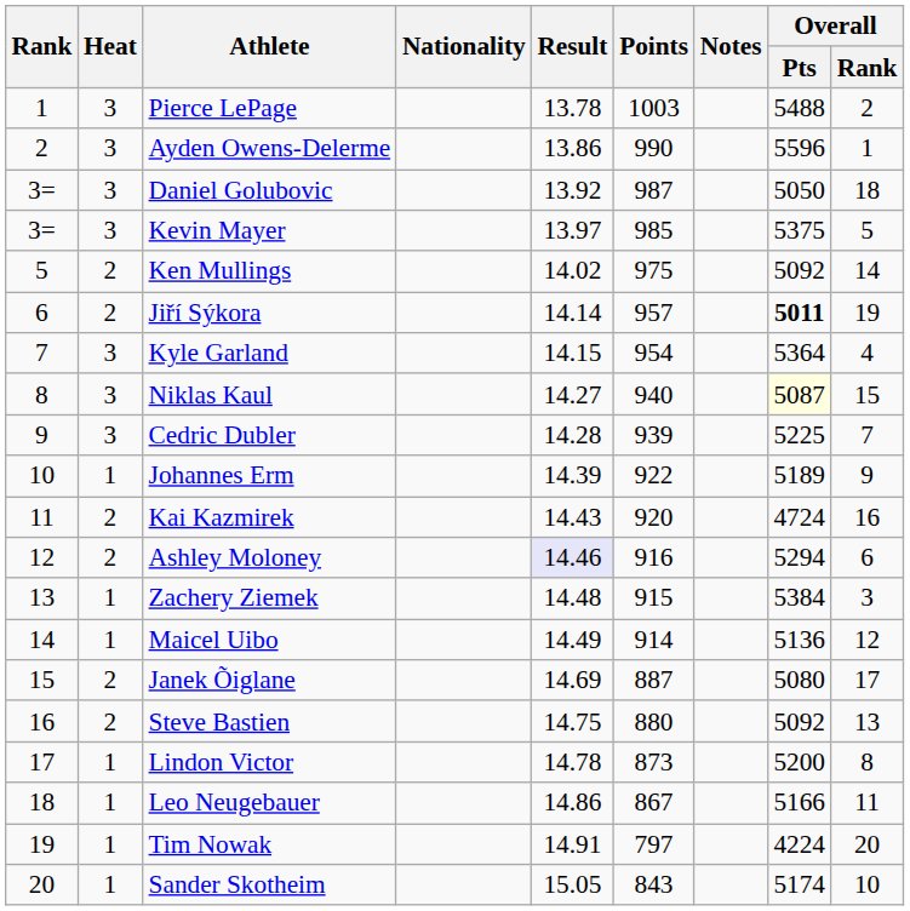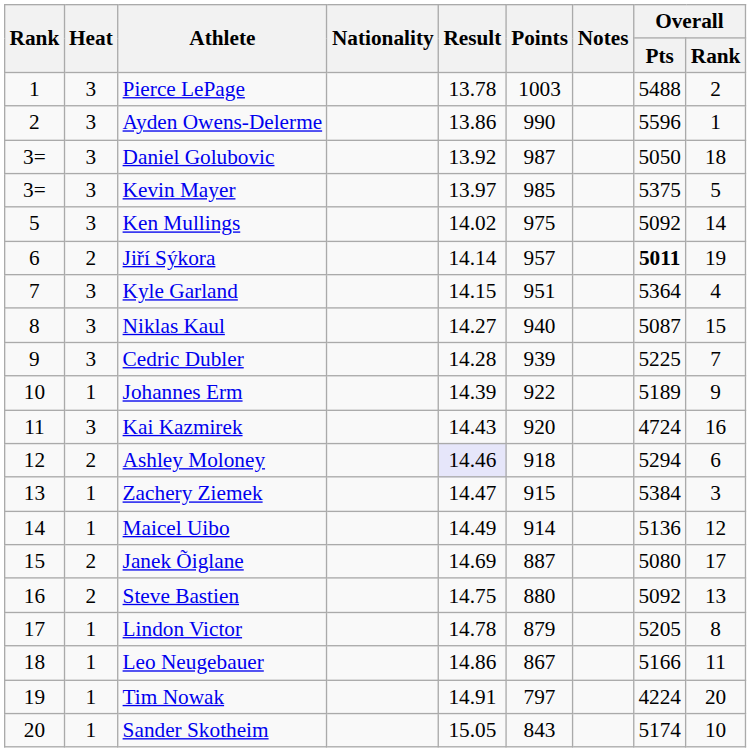 <table class="wikitable sortable" style="text-align:center">
 <tr>
 <th rowspan=2>Rank</th>
 <th rowspan=2>Heat</th>
 <th rowspan=2>Athlete</th>
 <th rowspan=2>Nationality</th>
 <th rowspan=2>Result</th>
 <th rowspan=2>Points</th>
 <th rowspan=2>Notes</th>
 <th colspan=2>Overall</th>
 </tr>
 <tr>
 <th>Pts</th>
 <th>Rank</th>
 </tr>
 <tr>
 <td>1</td>
 <td>3</td>
 <td align=left><a href='#'>Pierce LePage</a></td>
 <td align=left></td>
 <td>13.78</td>
 <td>1003</td>
 <td></td>
 <td>5488</td>
 <td>2</td>
 </tr>
 <tr>
 <td>2</td>
 <td>3</td>
 <td align=left><a href='#'>Ayden Owens-Delerme</a></td>
 <td align=left></td>
 <td>13.86</td>
 <td>990</td>
 <td></td>
 <td>5596</td>
 <td>1</td>
 </tr>
 <tr>
 <td>3=</td>
 <td>3</td>
 <td align=left><a href='#'>Daniel Golubovic</a></td>
 <td align=left></td>
 <td>13.92</td>
 <td>987</td>
 <td></td>
 <td>5050</td>
 <td>18</td>
 </tr>
 <tr>
 <td>3=</td>
 <td>3</td>
 <td align=left><a href='#'>Kevin Mayer</a></td>
 <td align=left></td>
 <td>13.97</td>
 <td>985</td>
 <td></td>
 <td>5375</td>
 <td>5</td>
 </tr>
 <tr>
 <td>5</td>
-<td>2</td>
+<td>3</td>
 <td align=left><a href='#'>Ken Mullings</a></td>
 <td align=left></td>
 <td>14.02</td>
 <td>975</td>
 <td></td>
 <td>5092</td>
 <td>14</td>
 </tr>
 <tr>
 <td>6</td>
 <td>2</td>
 <td align=left><a href='#'>Jiří Sýkora</a></td>
 <td align=left></td>
 <td>14.14</td>
 <td>957</td>
 <td></td>
 <td><strong>5011</strong></td>
 <td>19</td>
 </tr>
 <tr>
 <td>7</td>
 <td>3</td>
 <td align=left><a href='#'>Kyle Garland</a></td>
 <td align=left></td>
 <td>14.15</td>
-<td>954</td>
+<td>951</td>
 <td></td>
 <td>5364</td>
 <td>4</td>
 </tr>
 <tr>
 <td>8</td>
 <td>3</td>
 <td align=left><a href='#'>Niklas Kaul</a></td>
 <td align=left></td>
 <td>14.27</td>
 <td>940</td>
 <td></td>
-<td style="background: lightyellow;">5087</td>
+<td>5087</td>
 <td>15</td>
 </tr>
 <tr>
 <td>9</td>
 <td>3</td>
 <td align=left><a href='#'>Cedric Dubler</a></td>
 <td align=left></td>
 <td>14.28</td>
 <td>939</td>
 <td></td>
 <td>5225</td>
 <td>7</td>
 </tr>
 <tr>
 <td>10</td>
 <td>1</td>
 <td align=left><a href='#'>Johannes Erm</a></td>
 <td align=left></td>
 <td>14.39</td>
 <td>922</td>
 <td></td>
 <td>5189</td>
 <td>9</td>
 </tr>
 <tr>
 <td>11</td>
-<td>2</td>
+<td>3</td>
 <td align=left><a href='#'>Kai Kazmirek</a></td>
 <td align=left></td>
 <td>14.43</td>
 <td>920</td>
 <td></td>
 <td>4724</td>
 <td>16</td>
 </tr>
 <tr>
 <td>12</td>
 <td>2</td>
 <td align=left><a href='#'>Ashley Moloney</a></td>
 <td align=left></td>
 <td style="background: lavender;">14.46</td>
-<td>916</td>
+<td>918</td>
 <td></td>
 <td>5294</td>
 <td>6</td>
 </tr>
 <tr>
 <td>13</td>
 <td>1</td>
 <td align=left><a href='#'>Zachery Ziemek</a></td>
 <td align=left></td>
-<td>14.48</td>
+<td>14.47</td>
 <td>915</td>
 <td></td>
 <td>5384</td>
 <td>3</td>
 </tr>
 <tr>
 <td>14</td>
 <td>1</td>
 <td align=left><a href='#'>Maicel Uibo</a></td>
 <td align=left></td>
 <td>14.49</td>
 <td>914</td>
 <td></td>
 <td>5136</td>
 <td>12</td>
 </tr>
 <tr>
 <td>15</td>
 <td>2</td>
 <td align=left><a href='#'>Janek Õiglane</a></td>
 <td align=left></td>
 <td>14.69</td>
 <td>887</td>
 <td></td>
 <td>5080</td>
 <td>17</td>
 </tr>
 <tr>
 <td>16</td>
 <td>2</td>
 <td align=left><a href='#'>Steve Bastien</a></td>
 <td align=left></td>
 <td>14.75</td>
 <td>880</td>
 <td></td>
 <td>5092</td>
 <td>13</td>
 </tr>
 <tr>
 <td>17</td>
 <td>1</td>
 <td align=left><a href='#'>Lindon Victor</a></td>
 <td align=left></td>
 <td>14.78</td>
-<td>873</td>
+<td>879</td>
 <td></td>
-<td>5200</td>
+<td>5205</td>
 <td>8</td>
 </tr>
 <tr>
 <td>18</td>
 <td>1</td>
 <td align=left><a href='#'>Leo Neugebauer</a></td>
 <td align=left></td>
 <td>14.86</td>
 <td>867</td>
 <td></td>
 <td>5166</td>
 <td>11</td>
 </tr>
 <tr>
 <td>19</td>
 <td>1</td>
 <td align=left><a href='#'>Tim Nowak</a></td>
 <td align=left></td>
 <td>14.91</td>
 <td>797</td>
 <td></td>
 <td>4224</td>
 <td>20</td>
 </tr>
 <tr>
 <td>20</td>
 <td>1</td>
 <td align=left><a href='#'>Sander Skotheim</a></td>
 <td align=left></td>
 <td>15.05</td>
 <td>843</td>
 <td></td>
 <td>5174</td>
 <td>10</td>
 </tr>
 </table>
